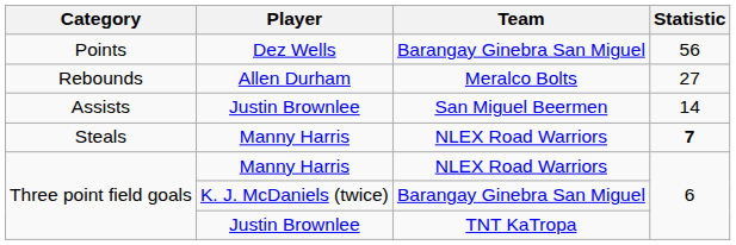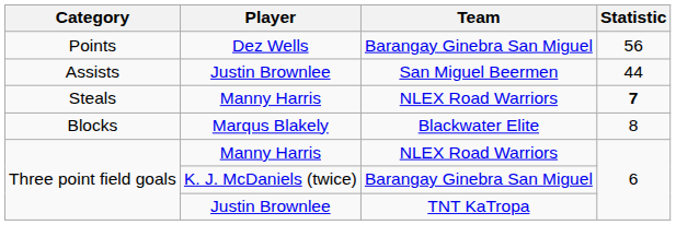 <table class="wikitable" style="text-align:center">
 <tr>
 <th>Category</th>
 <th>Player</th>
 <th>Team</th>
 <th>Statistic</th>
 </tr>
 <tr>
 <td>Points</td>
 <td><a href='#'>Dez Wells</a></td>
 <td><a href='#'>Barangay Ginebra San Miguel</a></td>
 <td>56</td>
 </tr>
 <tr>
-<td>Rebounds</td>
-<td><a href='#'>Allen Durham</a></td>
-<td><a href='#'>Meralco Bolts</a></td>
-<td>27</td>
-</tr>
-<tr>
 <td>Assists</td>
 <td><a href='#'>Justin Brownlee</a></td>
 <td><a href='#'>San Miguel Beermen</a></td>
-<td>14</td>
+<td>44</td>
 </tr>
 <tr>
 <td>Steals</td>
 <td><a href='#'>Manny Harris</a></td>
 <td><a href='#'>NLEX Road Warriors</a></td>
 <td><strong>7</strong></td>
+</tr>
+<tr>
+<td>Blocks</td>
+<td><a href='#'>Marqus Blakely</a></td>
+<td><a href='#'>Blackwater Elite</a></td>
+<td>8</td>
 </tr>
 <tr>
 <td rowspan=3>Three point field goals</td>
 <td><a href='#'>Manny Harris</a></td>
 <td><a href='#'>NLEX Road Warriors</a></td>
 <td rowspan=3>6</td>
 </tr>
 <tr>
 <td><a href='#'>K. J. McDaniels</a> (twice)</td>
 <td><a href='#'>Barangay Ginebra San Miguel</a></td>
 </tr>
 <tr>
 <td><a href='#'>Justin Brownlee</a></td>
 <td><a href='#'>TNT KaTropa</a></td>
 </tr>
 </table>
